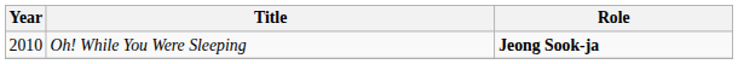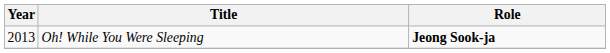 <table class="wikitable" style="width:700px">
 <tr>
 <th width=10>Year</th>
 <th>Title</th>
 <th>Role</th>
 </tr>
 <tr>
-<td>2010</td>
+<td>2013</td>
 <td><em>Oh! While You Were Sleeping</em></td>
 <td><strong>Jeong Sook-ja</strong></td>
 </tr>
 <tr>
 </tr>
 </table>
